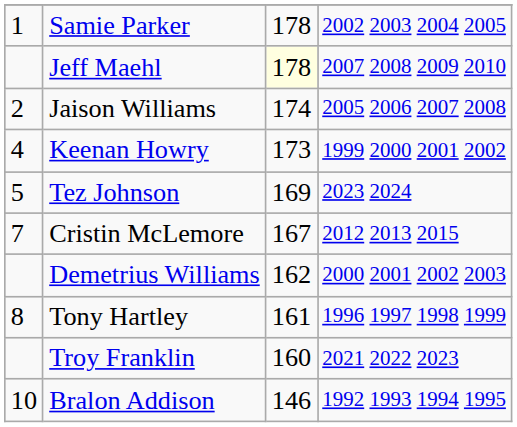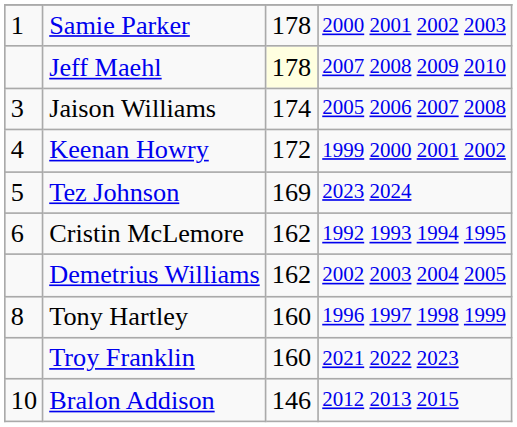 <table class="wikitable">
 <tr>
 </tr>
 <tr>
 <td>1</td>
 <td><a href='#'>Samie Parker</a></td>
 <td>178</td>
-<td style="font-size:80%;"><a href='#'>2002</a> <a href='#'>2003</a> <a href='#'>2004</a> <a href='#'>2005</a></td>
+<td style="font-size:80%;"><a href='#'>2000</a> <a href='#'>2001</a> <a href='#'>2002</a> <a href='#'>2003</a></td>
 </tr>
 <tr>
 <td></td>
 <td><a href='#'>Jeff Maehl</a></td>
 <td style="background: lightyellow;">178</td>
 <td style="font-size:80%;"><a href='#'>2007</a> <a href='#'>2008</a> <a href='#'>2009</a> <a href='#'>2010</a></td>
 </tr>
 <tr>
-<td>2</td>
+<td>3</td>
 <td>Jaison Williams</td>
 <td>174</td>
 <td style="font-size:80%;"><a href='#'>2005</a> <a href='#'>2006</a> <a href='#'>2007</a> <a href='#'>2008</a></td>
 </tr>
 <tr>
 <td>4</td>
 <td><a href='#'>Keenan Howry</a></td>
-<td>173</td>
+<td>172</td>
 <td style="font-size:80%;"><a href='#'>1999</a> <a href='#'>2000</a> <a href='#'>2001</a> <a href='#'>2002</a></td>
 </tr>
 <tr>
 <td>5</td>
 <td><a href='#'>Tez Johnson</a></td>
 <td>169</td>
 <td style="font-size:80%;"><a href='#'>2023</a> <a href='#'>2024</a></td>
 </tr>
 <tr>
-<td>7</td>
+<td>6</td>
 <td>Cristin McLemore</td>
-<td>167</td>
-<td style="font-size:80%;"><a href='#'>2012</a> <a href='#'>2013</a> <a href='#'>2015</a></td>
+<td>162</td>
+<td style="font-size:80%;"><a href='#'>1992</a> <a href='#'>1993</a> <a href='#'>1994</a> <a href='#'>1995</a></td>
 </tr>
 <tr>
 <td></td>
 <td><a href='#'>Demetrius Williams</a></td>
 <td>162</td>
-<td style="font-size:80%;"><a href='#'>2000</a> <a href='#'>2001</a> <a href='#'>2002</a> <a href='#'>2003</a></td>
+<td style="font-size:80%;"><a href='#'>2002</a> <a href='#'>2003</a> <a href='#'>2004</a> <a href='#'>2005</a></td>
 </tr>
 <tr>
 <td>8</td>
 <td>Tony Hartley</td>
-<td>161</td>
+<td>160</td>
 <td style="font-size:80%;"><a href='#'>1996</a> <a href='#'>1997</a> <a href='#'>1998</a> <a href='#'>1999</a></td>
 </tr>
 <tr>
 <td></td>
 <td><a href='#'>Troy Franklin</a></td>
 <td>160</td>
 <td style="font-size:80%;"><a href='#'>2021</a> <a href='#'>2022</a> <a href='#'>2023</a></td>
 </tr>
 <tr>
 <td>10</td>
 <td><a href='#'>Bralon Addison</a></td>
 <td>146</td>
-<td style="font-size:80%;"><a href='#'>1992</a> <a href='#'>1993</a> <a href='#'>1994</a> <a href='#'>1995</a></td>
+<td style="font-size:80%;"><a href='#'>2012</a> <a href='#'>2013</a> <a href='#'>2015</a></td>
 </tr>
 </table>
